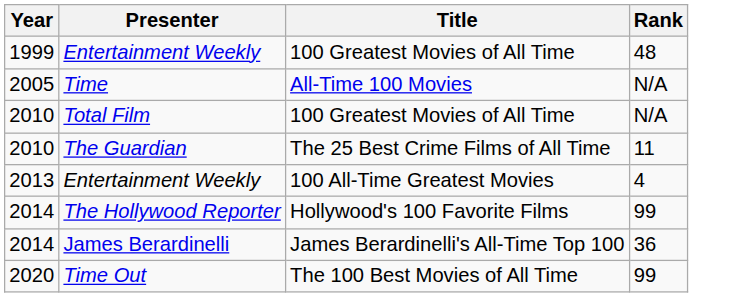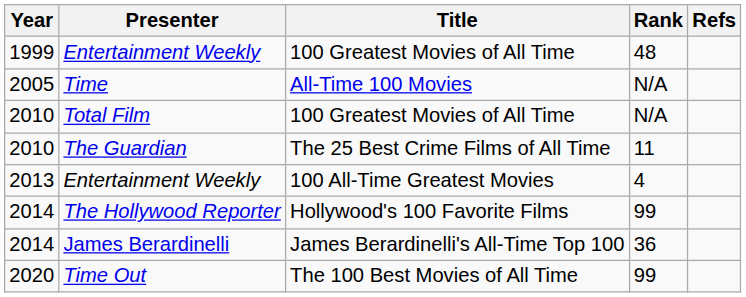 <table class="wikitable">
 <tr>
 <th>Year</th>
 <th>Presenter</th>
 <th>Title</th>
 <th>Rank</th>
+<th>Refs</th>
 </tr>
 <tr>
 <td>1999</td>
 <td><em><a href='#'>Entertainment Weekly</a></em></td>
 <td>100 Greatest Movies of All Time</td>
 <td>48</td>
+<td></td>
 </tr>
 <tr>
 <td>2005</td>
 <td><em><a href='#'>Time</a></em></td>
 <td><a href='#'>All-Time 100 Movies</a></td>
 <td>N/A</td>
+<td></td>
 </tr>
 <tr>
 <td>2010</td>
 <td><em><a href='#'>Total Film</a></em></td>
 <td>100 Greatest Movies of All Time</td>
 <td>N/A</td>
+<td></td>
 </tr>
 <tr>
 <td>2010</td>
 <td><em><a href='#'>The Guardian</a></em></td>
 <td>The 25 Best Crime Films of All Time</td>
 <td>11</td>
+<td></td>
 </tr>
 <tr>
 <td>2013</td>
 <td><em>Entertainment Weekly</em></td>
 <td>100 All-Time Greatest Movies</td>
 <td>4</td>
+<td></td>
 </tr>
 <tr>
 <td>2014</td>
 <td><em><a href='#'>The Hollywood Reporter</a></em></td>
 <td>Hollywood's 100 Favorite Films</td>
 <td>99</td>
+<td></td>
 </tr>
 <tr>
 <td>2014</td>
 <td><a href='#'>James Berardinelli</a></td>
 <td>James Berardinelli's All-Time Top 100</td>
 <td>36</td>
+<td></td>
 </tr>
 <tr>
 <td>2020</td>
 <td><em><a href='#'>Time Out</a></em></td>
 <td>The 100 Best Movies of All Time</td>
 <td>99</td>
+<td></td>
 </tr>
 </table>
